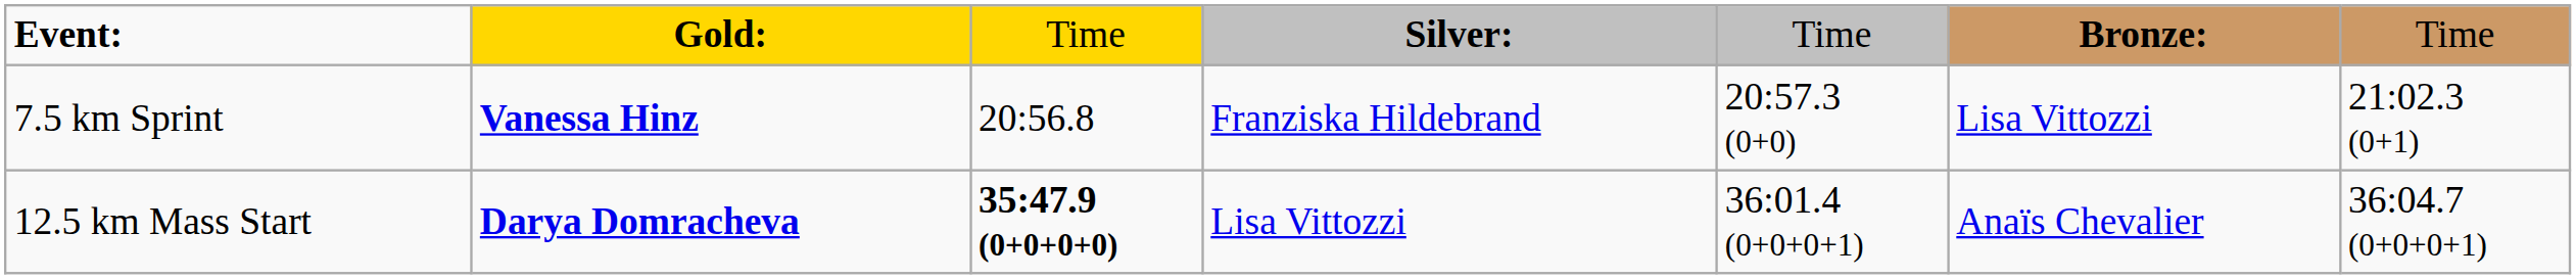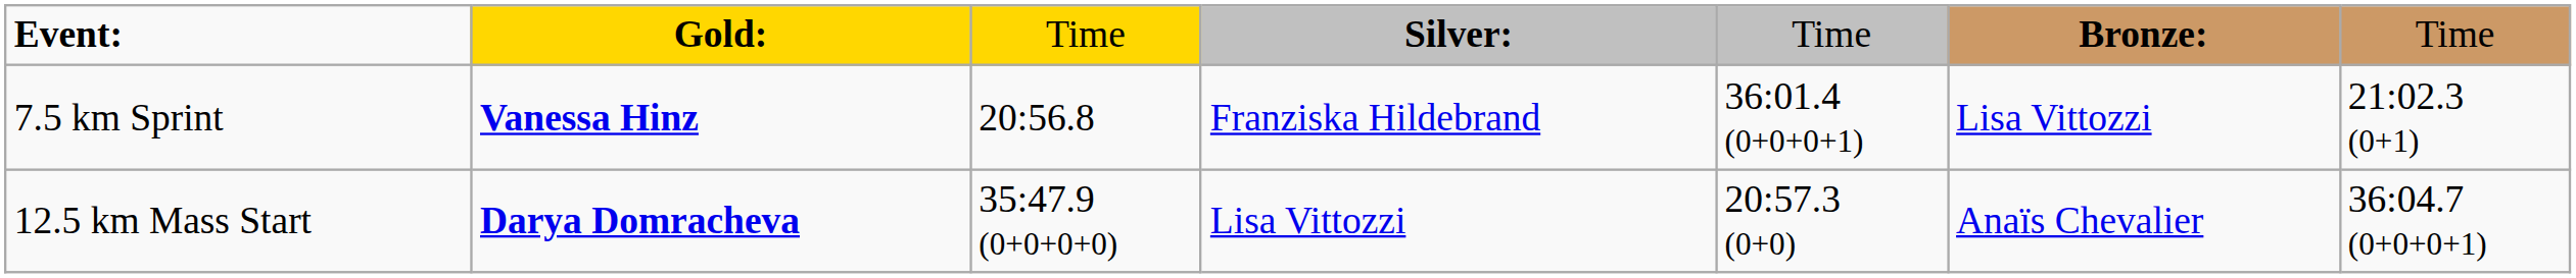 <table class="wikitable" width=85%>
 <tr>
 <td><strong>Event:</strong></td>
 <td style="text-align:center;background-color:gold;"><strong>Gold:</strong></td>
 <td style="text-align:center;background-color:gold;">Time</td>
 <td style="text-align:center;background-color:silver;"><strong>Silver:</strong></td>
 <td style="text-align:center;background-color:silver;">Time</td>
 <td style="text-align:center;background-color:#CC9966;"><strong>Bronze:</strong></td>
 <td style="text-align:center;background-color:#CC9966;">Time</td>
 </tr>
 <tr>
 <td>7.5 km Sprint<br> </td>
 <td><strong><a href='#'>Vanessa Hinz</a></strong><br><small></small></td>
 <td>20:56.8 <br> </td>
 <td><a href='#'>Franziska Hildebrand</a><br><small></small></td>
-<td>20:57.3<br><small>(0+0)</small></td>
+<td>36:01.4<br><small>(0+0+0+1)</small></td>
 <td><a href='#'>Lisa Vittozzi</a><br><small></small></td>
 <td>21:02.3<br><small>(0+1)</small></td>
 </tr>
 <tr>
 <td>12.5 km Mass Start<br></td>
 <td><strong><a href='#'>Darya Domracheva</a></strong><br></td>
-<td><strong>35:47.9<br><small>(0+0+0+0)</small></strong></td>
+<td>35:47.9<br><small>(0+0+0+0)</small></td>
 <td><a href='#'>Lisa Vittozzi</a><br><small></small></td>
-<td>36:01.4<br><small>(0+0+0+1)</small></td>
+<td>20:57.3<br><small>(0+0)</small></td>
 <td><a href='#'>Anaïs Chevalier</a><br><small></small></td>
 <td>36:04.7<br><small>(0+0+0+1)</small></td>
 </tr>
 </table>
